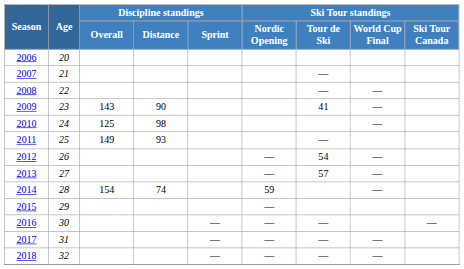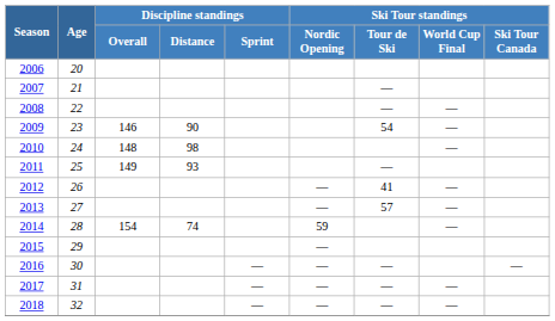 <table class="wikitable" style="font-size:95%; text-align:center; border:grey solid 1px; border-collapse:collapse; background:#ffffff;">
 <tr>
 <th style="background-color:#369; color:white; width:60px;" rowspan="2"> Season </th>
 <th style="background-color:#369; color:white; width:40px;" rowspan="2"> Age </th>
 <th style="background-color:#4180be; color:white;" colspan="3">Discipline standings</th>
 <th style="background-color:#4180be; color:white;" colspan="4">Ski Tour standings</th>
 </tr>
 <tr>
 <th style="background-color:#4180be; color:white; width:75px;">Overall</th>
 <th style="background-color:#4180be; color:white; width:75px;">Distance</th>
 <th style="background-color:#4180be; color:white; width:75px;">Sprint</th>
 <th style="background-color:#4180be; color:white; width:75px;">Nordic<br>Opening</th>
 <th style="background-color:#4180be; color:white; width:75px;">Tour de<br>Ski</th>
 <th style="background-color:#4180be; color:white; width:75px;">World Cup<br>Final</th>
 <th style="background-color:#4180be; color:white; width:75px;">Ski Tour<br>Canada</th>
 </tr>
 <tr>
 <td><a href='#'>2006</a></td>
 <td><em>20</em></td>
 <td></td>
 <td></td>
 <td></td>
 <td></td>
 <td></td>
 <td></td>
 <td></td>
 </tr>
 <tr>
 <td><a href='#'>2007</a></td>
 <td><em>21</em></td>
 <td></td>
 <td></td>
 <td></td>
 <td></td>
 <td>—</td>
 <td></td>
 <td></td>
 </tr>
 <tr>
 <td><a href='#'>2008</a></td>
 <td><em>22</em></td>
 <td></td>
 <td></td>
 <td></td>
 <td></td>
 <td>—</td>
 <td>—</td>
 <td></td>
 </tr>
 <tr>
 <td><a href='#'>2009</a></td>
 <td><em>23</em></td>
-<td>143</td>
+<td>146</td>
 <td>90</td>
 <td></td>
 <td></td>
-<td>41</td>
+<td>54</td>
 <td>—</td>
 <td></td>
 </tr>
 <tr>
 <td><a href='#'>2010</a></td>
 <td><em>24</em></td>
-<td>125</td>
+<td>148</td>
 <td>98</td>
 <td></td>
 <td></td>
 <td></td>
 <td>—</td>
 <td></td>
 </tr>
 <tr>
 <td><a href='#'>2011</a></td>
 <td><em>25</em></td>
 <td>149</td>
 <td>93</td>
 <td></td>
 <td></td>
 <td>—</td>
 <td></td>
 <td></td>
 </tr>
 <tr>
 <td><a href='#'>2012</a></td>
 <td><em>26</em></td>
 <td></td>
 <td></td>
 <td></td>
 <td>—</td>
-<td>54</td>
+<td>41</td>
 <td>—</td>
 <td></td>
 </tr>
 <tr>
 <td><a href='#'>2013</a></td>
 <td><em>27</em></td>
 <td></td>
 <td></td>
 <td></td>
 <td>—</td>
 <td>57</td>
 <td>—</td>
 <td></td>
 </tr>
 <tr>
 <td><a href='#'>2014</a></td>
 <td><em>28</em></td>
 <td>154</td>
 <td>74</td>
 <td></td>
 <td>59</td>
 <td></td>
 <td>—</td>
 <td></td>
 </tr>
 <tr>
 <td><a href='#'>2015</a></td>
 <td><em>29</em></td>
 <td></td>
 <td></td>
 <td></td>
 <td>—</td>
 <td></td>
 <td></td>
 <td></td>
 </tr>
 <tr>
 <td><a href='#'>2016</a></td>
 <td><em>30</em></td>
 <td></td>
 <td></td>
 <td>—</td>
 <td>—</td>
 <td>—</td>
 <td></td>
 <td>—</td>
 </tr>
 <tr>
 <td><a href='#'>2017</a></td>
 <td><em>31</em></td>
 <td></td>
 <td></td>
 <td>—</td>
 <td>—</td>
 <td>—</td>
 <td>—</td>
 <td></td>
 </tr>
 <tr>
 <td><a href='#'>2018</a></td>
 <td><em>32</em></td>
 <td></td>
 <td></td>
 <td>—</td>
 <td>—</td>
 <td>—</td>
 <td>—</td>
 <td></td>
 </tr>
 <tr>
 </tr>
 </table>
